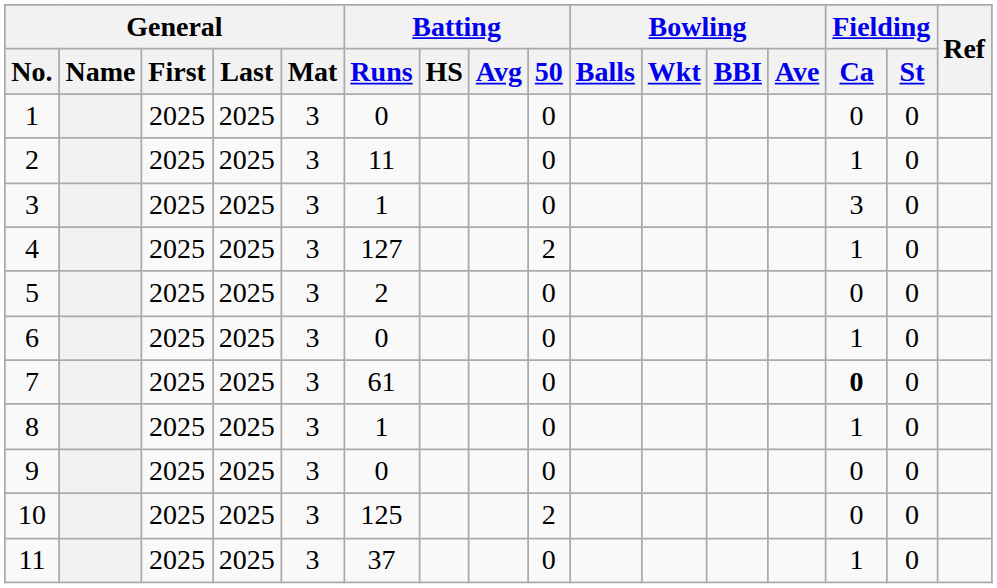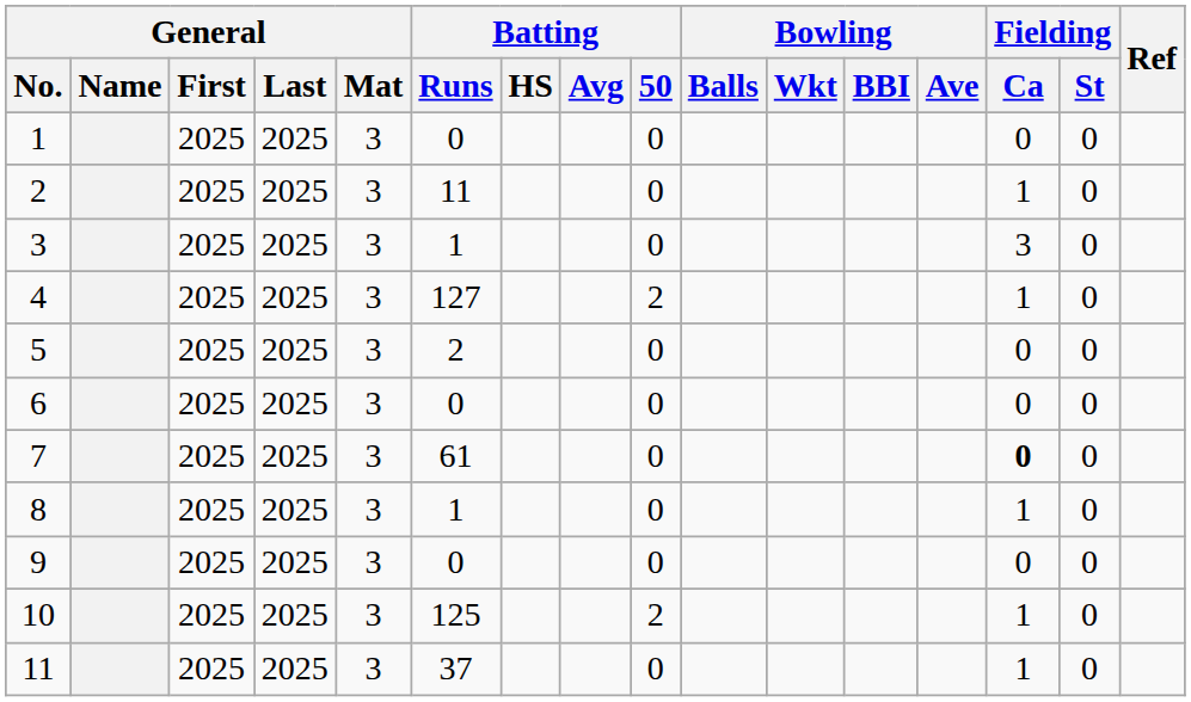 <table class="wikitable plainrowheaders sortable">
 <tr align="center">
 <th scope="col" colspan=5 class="unsortable">General</th>
 <th scope="col" colspan=4 class="unsortable"><a href='#'>Batting</a></th>
 <th scope="col" colspan=4 class="unsortable"><a href='#'>Bowling</a></th>
 <th scope="col" colspan=2 class="unsortable"><a href='#'>Fielding</a></th>
 <th scope="col" rowspan=2 class="unsortable">Ref</th>
 </tr>
 <tr align="center">
 <th scope="col">No.</th>
 <th scope="col">Name</th>
 <th scope="col">First</th>
 <th scope="col">Last</th>
 <th scope="col">Mat</th>
 <th scope="col"><a href='#'>Runs</a></th>
 <th scope="col">HS</th>
 <th scope="col"><a href='#'>Avg</a></th>
 <th scope="col"><a href='#'>50</a></th>
 <th scope="col"><a href='#'>Balls</a></th>
 <th scope="col"><a href='#'>Wkt</a></th>
 <th scope="col"><a href='#'>BBI</a></th>
 <th scope="col"><a href='#'>Ave</a></th>
 <th scope="col"><a href='#'>Ca</a></th>
 <th scope="col"><a href='#'>St</a></th>
 </tr>
 <tr align="center">
 <td>1</td>
 <th scope="row"></th>
 <td>2025</td>
 <td>2025</td>
 <td>3</td>
 <td>0</td>
 <td></td>
 <td></td>
 <td>0</td>
 <td></td>
 <td></td>
 <td></td>
 <td></td>
 <td>0</td>
 <td>0</td>
 <td></td>
 </tr>
 <tr align="center">
 <td>2</td>
 <th scope="row"></th>
 <td>2025</td>
 <td>2025</td>
 <td>3</td>
 <td>11</td>
 <td></td>
 <td></td>
 <td>0</td>
 <td></td>
 <td></td>
 <td></td>
 <td></td>
 <td>1</td>
 <td>0</td>
 <td></td>
 </tr>
 <tr align="center">
 <td>3</td>
 <th scope="row"></th>
 <td>2025</td>
 <td>2025</td>
 <td>3</td>
 <td>1</td>
 <td></td>
 <td></td>
 <td>0</td>
 <td></td>
 <td></td>
 <td></td>
 <td></td>
 <td>3</td>
 <td>0</td>
 <td></td>
 </tr>
 <tr align="center">
 <td>4</td>
 <th scope="row"></th>
 <td>2025</td>
 <td>2025</td>
 <td>3</td>
 <td>127</td>
 <td></td>
 <td></td>
 <td>2</td>
 <td></td>
 <td></td>
 <td></td>
 <td></td>
 <td>1</td>
 <td>0</td>
 <td></td>
 </tr>
 <tr align="center">
 <td>5</td>
 <th scope="row"></th>
 <td>2025</td>
 <td>2025</td>
 <td>3</td>
 <td>2</td>
 <td></td>
 <td></td>
 <td>0</td>
 <td></td>
 <td></td>
 <td></td>
 <td></td>
 <td>0</td>
 <td>0</td>
 <td></td>
 </tr>
 <tr align="center">
 <td>6</td>
 <th scope="row"></th>
 <td>2025</td>
 <td>2025</td>
 <td>3</td>
 <td>0</td>
 <td></td>
 <td></td>
 <td>0</td>
 <td></td>
 <td></td>
 <td></td>
 <td></td>
-<td>1</td>
+<td>0</td>
 <td>0</td>
 <td></td>
 </tr>
 <tr align="center">
 <td>7</td>
 <th scope="row"></th>
 <td>2025</td>
 <td>2025</td>
 <td>3</td>
 <td>61</td>
 <td></td>
 <td></td>
 <td>0</td>
 <td></td>
 <td></td>
 <td></td>
 <td></td>
 <td><strong>0</strong></td>
 <td>0</td>
 <td></td>
 </tr>
 <tr align="center">
 <td>8</td>
 <th scope="row"></th>
 <td>2025</td>
 <td>2025</td>
 <td>3</td>
 <td>1</td>
 <td></td>
 <td></td>
 <td>0</td>
 <td></td>
 <td></td>
 <td></td>
 <td></td>
 <td>1</td>
 <td>0</td>
 <td></td>
 </tr>
 <tr align="center">
 <td>9</td>
 <th scope="row"></th>
 <td>2025</td>
 <td>2025</td>
 <td>3</td>
 <td>0</td>
 <td></td>
 <td></td>
 <td>0</td>
 <td></td>
 <td></td>
 <td></td>
 <td></td>
 <td>0</td>
 <td>0</td>
 <td></td>
 </tr>
 <tr align="center">
 <td>10</td>
 <th scope="row"></th>
 <td>2025</td>
 <td>2025</td>
 <td>3</td>
 <td>125</td>
 <td></td>
 <td></td>
 <td>2</td>
 <td></td>
 <td></td>
 <td></td>
 <td></td>
-<td>0</td>
+<td>1</td>
 <td>0</td>
 <td></td>
 </tr>
 <tr align="center">
 <td>11</td>
 <th scope="row"></th>
 <td>2025</td>
 <td>2025</td>
 <td>3</td>
 <td>37</td>
 <td></td>
 <td></td>
 <td>0</td>
 <td></td>
 <td></td>
 <td></td>
 <td></td>
 <td>1</td>
 <td>0</td>
 <td></td>
 </tr>
 </table>
